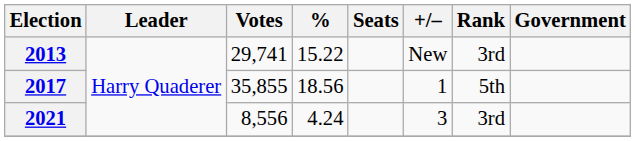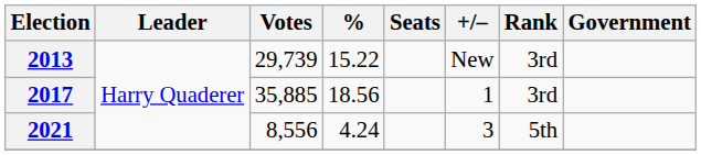 <table class=wikitable style=text-align:right>
 <tr>
 <th>Election</th>
 <th>Leader</th>
 <th>Votes</th>
 <th>%</th>
 <th>Seats</th>
 <th>+/–</th>
 <th>Rank</th>
 <th>Government</th>
 </tr>
 <tr>
 <th><a href='#'>2013</a></th>
 <td rowspan="3" align="left"><a href='#'>Harry Quaderer</a></td>
-<td>29,741</td>
+<td>29,739</td>
 <td>15.22</td>
 <td></td>
 <td>New</td>
 <td> 3rd</td>
 <td></td>
 </tr>
 <tr>
 <th><a href='#'>2017</a></th>
-<td>35,855</td>
+<td>35,885</td>
 <td>18.56</td>
 <td></td>
 <td> 1</td>
-<td> 5th</td>
+<td> 3rd</td>
 <td></td>
 </tr>
 <tr>
 <th><a href='#'>2021</a></th>
 <td>8,556</td>
 <td>4.24</td>
 <td></td>
 <td> 3</td>
-<td> 3rd</td>
+<td> 5th</td>
 <td></td>
 </tr>
 <tr>
 </tr>
 </table>
